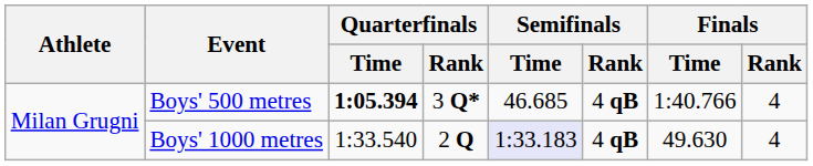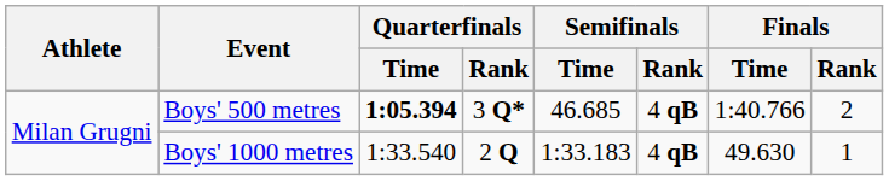 <table class="wikitable" style="font-size:90%;">
 <tr>
 <th rowspan=2>Athlete</th>
 <th rowspan=2>Event</th>
 <th colspan=2>Quarterfinals</th>
 <th colspan=2>Semifinals</th>
 <th colspan=2>Finals</th>
 </tr>
 <tr>
 <th>Time</th>
 <th>Rank</th>
 <th>Time</th>
 <th>Rank</th>
 <th>Time</th>
 <th>Rank</th>
 </tr>
 <tr>
 <td rowspan=2><a href='#'>Milan Grugni</a></td>
 <td><a href='#'>Boys' 500 metres</a></td>
 <td align=center><strong>1:05.394</strong></td>
 <td align=center>3 <strong>Q*</strong></td>
 <td align=center>46.685</td>
 <td align=center>4 <strong>qB</strong></td>
 <td align=center>1:40.766</td>
-<td align=center>4</td>
+<td align=center>2</td>
 </tr>
 <tr>
 <td><a href='#'>Boys' 1000 metres</a></td>
 <td align=center>1:33.540</td>
 <td align=center>2 <strong>Q</strong></td>
-<td align=center style="background: lavender;">1:33.183</td>
+<td align=center>1:33.183</td>
 <td align=center>4 <strong>qB</strong></td>
 <td align=center>49.630</td>
-<td align=center>4</td>
+<td align=center>1</td>
 </tr>
 </table>
